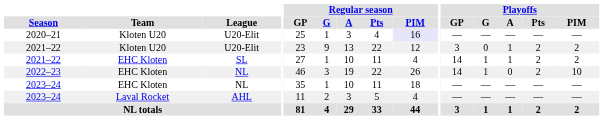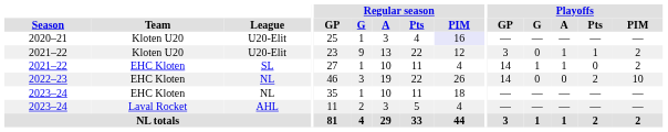 <table border="0" cellpadding="1" cellspacing="0" style="text-align:center; width:60em;">
 <tr bgcolor="#e0e0e0">
 <th colspan="3" bgcolor="#ffffff"></th>
 <th rowspan="99" bgcolor="#ffffff"></th>
 <th colspan="5"><a href='#'>Regular season</a></th>
 <th rowspan="99" bgcolor="#ffffff"></th>
 <th colspan="5"><a href='#'>Playoffs</a></th>
 </tr>
 <tr bgcolor="#e0e0e0">
 <th><a href='#'>Season</a></th>
 <th>Team</th>
 <th>League</th>
 <th>GP</th>
 <th><a href='#'>G</a></th>
 <th><a href='#'>A</a></th>
 <th><a href='#'>Pts</a></th>
 <th><a href='#'>PIM</a></th>
 <th>GP</th>
 <th>G</th>
 <th>A</th>
 <th>Pts</th>
 <th>PIM</th>
 </tr>
 <tr>
 <td>2020–21</td>
 <td>Kloten U20</td>
 <td>U20-Elit</td>
 <td>25</td>
 <td>1</td>
 <td>3</td>
 <td>4</td>
 <td style="background: lavender;">16</td>
 <td>—</td>
 <td>—</td>
 <td>—</td>
 <td>—</td>
 <td>—</td>
 </tr>
 <tr bgcolor="#f0f0f0">
 <td>2021–22</td>
 <td>Kloten U20</td>
 <td>U20-Elit</td>
 <td>23</td>
 <td>9</td>
 <td>13</td>
 <td>22</td>
 <td>12</td>
 <td>3</td>
 <td>0</td>
 <td>1</td>
-<td>2</td>
+<td>1</td>
 <td>2</td>
 </tr>
 <tr>
 <td><a href='#'>2021–22</a></td>
 <td><a href='#'>EHC Kloten</a></td>
 <td><a href='#'>SL</a></td>
 <td>27</td>
 <td>1</td>
 <td>10</td>
 <td>11</td>
 <td>4</td>
 <td>14</td>
 <td>1</td>
 <td>1</td>
-<td>2</td>
+<td>0</td>
 <td>2</td>
 </tr>
 <tr bgcolor="#f0f0f0">
 <td><a href='#'>2022–23</a></td>
 <td>EHC Kloten</td>
 <td><a href='#'>NL</a></td>
 <td>46</td>
 <td>3</td>
 <td>19</td>
 <td>22</td>
 <td>26</td>
 <td>14</td>
-<td>1</td>
+<td>0</td>
 <td>0</td>
 <td>2</td>
 <td>10</td>
 </tr>
 <tr>
 <td><a href='#'>2023–24</a></td>
 <td>EHC Kloten</td>
 <td>NL</td>
 <td>35</td>
 <td>1</td>
 <td>10</td>
 <td>11</td>
 <td>18</td>
 <td>—</td>
 <td>—</td>
 <td>—</td>
 <td>—</td>
 <td>—</td>
 </tr>
 <tr bgcolor="#f0f0f0">
 <td><a href='#'>2023–24</a></td>
 <td><a href='#'>Laval Rocket</a></td>
 <td><a href='#'>AHL</a></td>
 <td>11</td>
 <td>2</td>
 <td>3</td>
 <td>5</td>
 <td>4</td>
 <td>—</td>
 <td>—</td>
 <td>—</td>
 <td>—</td>
 <td>—</td>
 </tr>
 <tr bgcolor="#e0e0e0">
 <th colspan="3">NL totals</th>
 <th>81</th>
 <th>4</th>
 <th>29</th>
 <th>33</th>
 <th>44</th>
 <th>3</th>
 <th>1</th>
 <th>1</th>
 <th>2</th>
 <th>2</th>
 </tr>
 </table>
